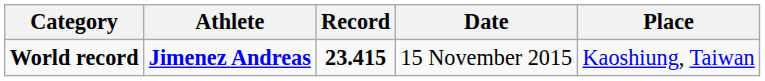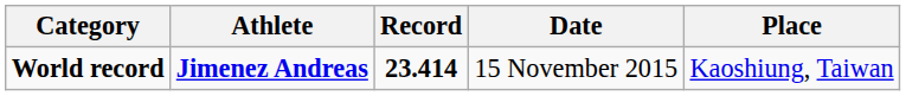 <table class="wikitable" style="text-align:center">
 <tr>
 <th>Category</th>
 <th>Athlete</th>
 <th>Record</th>
 <th>Date</th>
 <th>Place</th>
 </tr>
 <tr>
 <td><strong>World record </strong></td>
 <td align="left"><strong> <a href='#'>Jimenez Andreas</a></strong></td>
-<td><strong>23.415</strong></td>
+<td><strong>23.414</strong></td>
 <td>15 November 2015</td>
 <td><a href='#'>Kaoshiung</a>, <a href='#'>Taiwan</a></td>
 </tr>
 </table>
